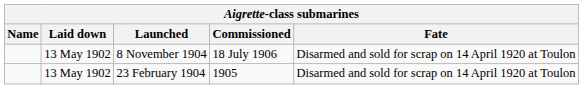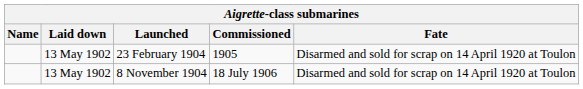 <table class="wikitable">
 <tr>
 <th colspan=5 align=center><em>Aigrette</em>-class submarines</th>
 </tr>
 <tr>
 <th scope="col">Name</th>
 <th scope="col">Laid down</th>
 <th scope="col">Launched</th>
 <th scope="col">Commissioned</th>
 <th scope="col">Fate</th>
 </tr>
 <tr>
 <td scope="row"></td>
 <td>13 May 1902</td>
-<td>8 November 1904</td>
-<td>18 July 1906</td>
+<td>23 February 1904</td>
+<td>1905</td>
 <td>Disarmed and sold for scrap on 14 April 1920 at Toulon</td>
 </tr>
 <tr>
 <td scope="row"></td>
 <td>13 May 1902</td>
-<td>23 February 1904</td>
-<td>1905</td>
+<td>8 November 1904</td>
+<td>18 July 1906</td>
 <td>Disarmed and sold for scrap on 14 April 1920 at Toulon</td>
 </tr>
 </table>
